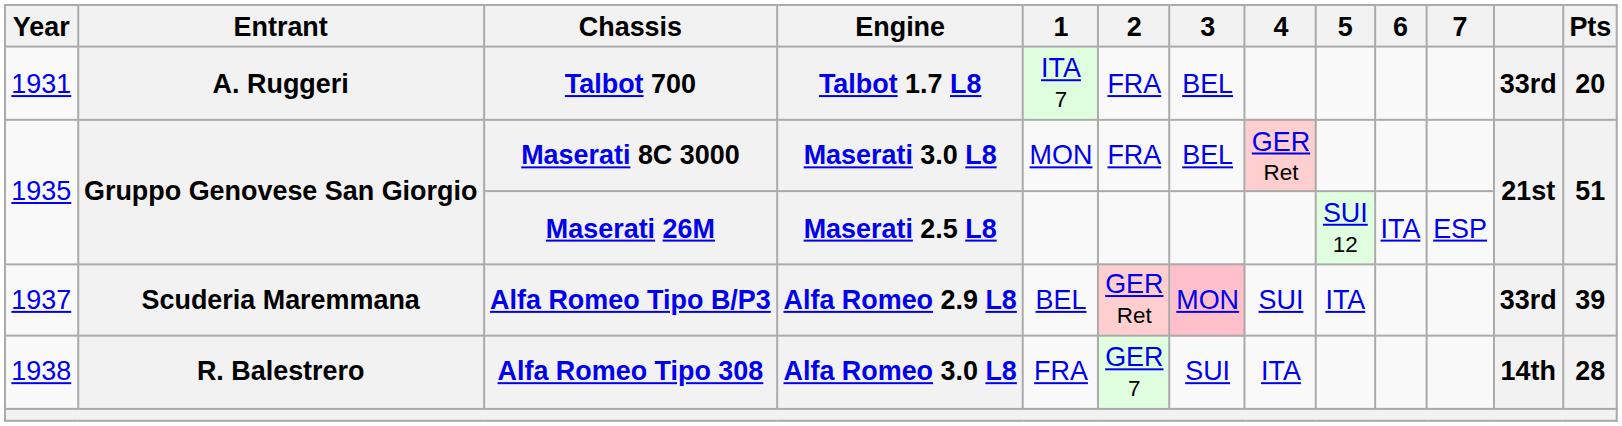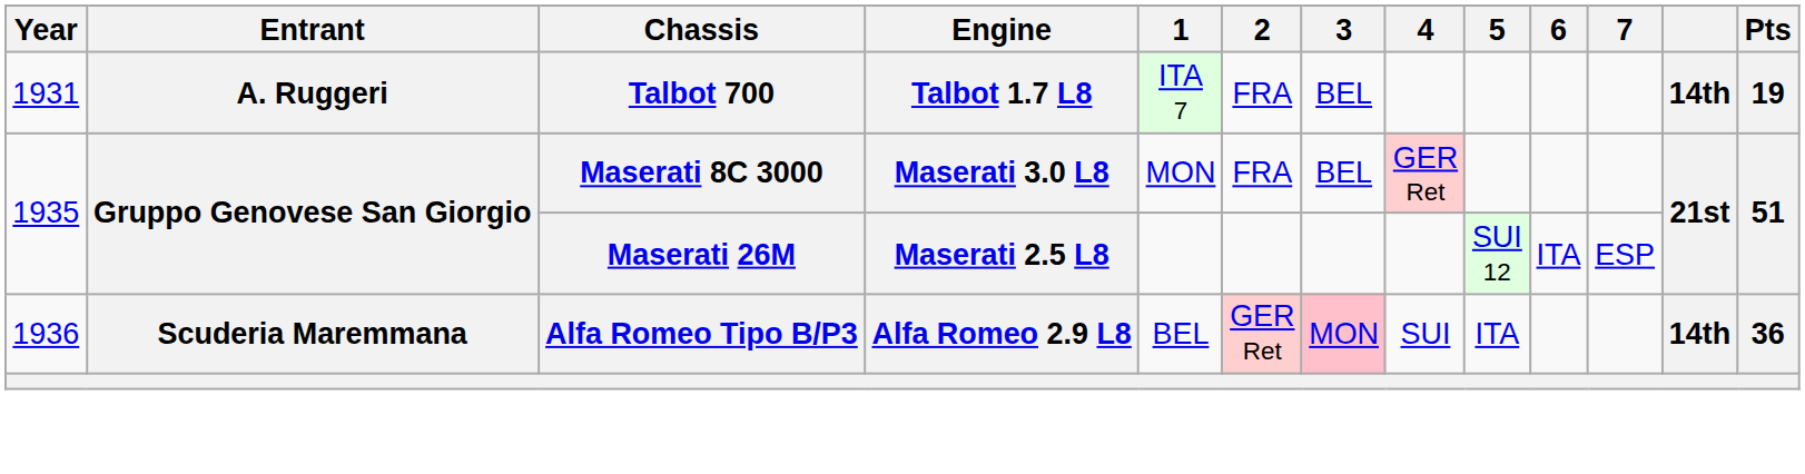 <table class="wikitable" style="text-align:center; font-size:85%">
 <tr>
 <th>Year</th>
 <th>Entrant</th>
 <th>Chassis</th>
 <th>Engine</th>
 <th>1</th>
 <th>2</th>
 <th>3</th>
 <th>4</th>
 <th>5</th>
 <th>6</th>
 <th>7</th>
 <th></th>
 <th>Pts</th>
 </tr>
 <tr>
 <td><a href='#'>1931</a></td>
 <th nowrap>A. Ruggeri</th>
 <th nowrap><a href='#'>Talbot</a> 700</th>
 <th nowrap><a href='#'>Talbot</a> 1.7 <a href='#'>L8</a></th>
 <td style="background:#dfffdf;"><a href='#'>ITA</a><br><small>7</small></td>
 <td><a href='#'>FRA</a></td>
 <td><a href='#'>BEL</a></td>
 <td></td>
 <td></td>
 <td></td>
 <td></td>
-<th>33rd</th>
-<th>20</th>
+<th>14th</th>
+<th>19</th>
 </tr>
 <tr>
 <td rowspan=2><a href='#'>1935</a></td>
 <th rowspan=2 nowrap>Gruppo Genovese San Giorgio</th>
 <th nowrap><a href='#'>Maserati</a> 8C 3000</th>
 <th nowrap><a href='#'>Maserati</a> 3.0 <a href='#'>L8</a></th>
 <td><a href='#'>MON</a></td>
 <td><a href='#'>FRA</a></td>
 <td><a href='#'>BEL</a></td>
 <td style="background:#ffcfcf;"><a href='#'>GER</a><br><small>Ret</small></td>
 <td></td>
 <td></td>
 <td></td>
 <th rowspan=2>21st</th>
 <th rowspan=2>51</th>
 </tr>
 <tr>
 <th nowrap><a href='#'>Maserati</a> <a href='#'>26M</a></th>
 <th nowrap><a href='#'>Maserati</a> 2.5 <a href='#'>L8</a></th>
 <td></td>
 <td></td>
 <td></td>
 <td></td>
 <td style="background:#dfffdf;"><a href='#'>SUI</a><br><small>12</small></td>
 <td><a href='#'>ITA</a></td>
 <td><a href='#'>ESP</a></td>
 </tr>
 <tr>
-<td><a href='#'>1937</a></td>
+<td><a href='#'>1936</a></td>
 <th nowrap>Scuderia Maremmana</th>
 <th nowrap><a href='#'>Alfa Romeo Tipo B/P3</a></th>
 <th nowrap><a href='#'>Alfa Romeo</a> 2.9 <a href='#'>L8</a></th>
 <td><a href='#'>BEL</a></td>
 <td style="background:#ffcfcf;"><a href='#'>GER</a><br><small>Ret</small></td>
 <td style="background: pink;"><a href='#'>MON</a></td>
 <td><a href='#'>SUI</a></td>
 <td><a href='#'>ITA</a></td>
 <td></td>
 <td></td>
-<th>33rd</th>
-<th>39</th>
-</tr>
-<tr>
-<td><a href='#'>1938</a></td>
-<th nowrap>R. Balestrero</th>
-<th nowrap><a href='#'>Alfa Romeo Tipo 308</a></th>
-<th nowrap><a href='#'>Alfa Romeo</a> 3.0 <a href='#'>L8</a></th>
-<td><a href='#'>FRA</a></td>
-<td style="background:#dfffdf;"><a href='#'>GER</a><br><small>7</small></td>
-<td><a href='#'>SUI</a></td>
-<td><a href='#'>ITA</a></td>
-<td></td>
-<td></td>
-<td></td>
 <th>14th</th>
-<th>28</th>
+<th>36</th>
 </tr>
 <tr>
 <th colspan=13></th>
 </tr>
 </table>
